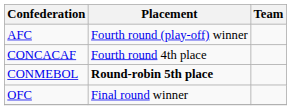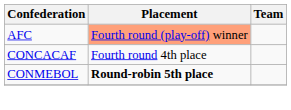 <table class=wikitable>
 <tr>
 <th>Confederation</th>
 <th>Placement</th>
 <th>Team</th>
 </tr>
 <tr>
 <td><a href='#'>AFC</a></td>
-<td><a href='#'>Fourth round (play-off)</a> winner</td>
+<td style="background: lightsalmon;"><a href='#'>Fourth round (play-off)</a> winner</td>
 <td></td>
 </tr>
 <tr>
 <td><a href='#'>CONCACAF</a></td>
 <td><a href='#'>Fourth round</a> 4th place</td>
 <td></td>
 </tr>
 <tr>
 <td><a href='#'>CONMEBOL</a></td>
 <td><strong>Round-robin 5th place</strong></td>
 <td></td>
 </tr>
 <tr>
-<td><a href='#'>OFC</a></td>
-<td><a href='#'>Final round</a> winner</td>
-<td></td>
-</tr>
-<tr>
 </tr>
 </table>
